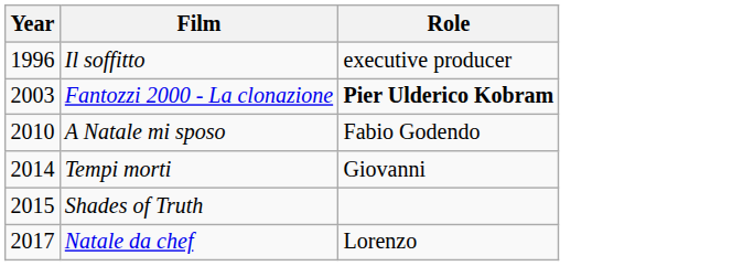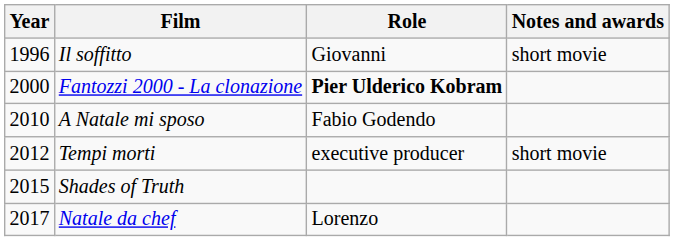 <table class="wikitable" style="font-size: 90%;">
 <tr>
 <th>Year</th>
 <th>Film</th>
 <th>Role</th>
+<th>Notes and awards</th>
 </tr>
 <tr>
 <td>1996</td>
 <td><em>Il soffitto</em></td>
-<td>executive producer</td>
+<td>Giovanni</td>
+<td>short movie</td>
 </tr>
 <tr>
-<td>2003</td>
+<td>2000</td>
 <td><em><a href='#'>Fantozzi 2000 - La clonazione</a></em></td>
 <td><strong>Pier Ulderico Kobram</strong></td>
+<td></td>
 </tr>
 <tr>
 <td>2010</td>
 <td><em>A Natale mi sposo</em></td>
 <td>Fabio Godendo</td>
+<td></td>
 </tr>
 <tr>
-<td>2014</td>
+<td>2012</td>
 <td><em>Tempi morti</em></td>
-<td>Giovanni</td>
+<td>executive producer</td>
+<td>short movie</td>
 </tr>
 <tr>
 <td>2015</td>
 <td><em>Shades of Truth</em></td>
+<td></td>
 <td></td>
 </tr>
 <tr>
 <td>2017</td>
 <td><em><a href='#'>Natale da chef</a></em></td>
 <td>Lorenzo</td>
+<td></td>
 </tr>
 </table>
